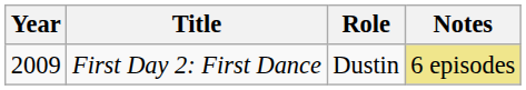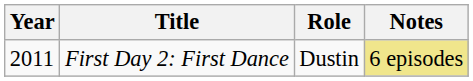 <table class="wikitable sortable">
 <tr>
 <th>Year</th>
 <th>Title</th>
 <th>Role</th>
 <th class="unsortable">Notes</th>
 </tr>
 <tr>
-<td>2009</td>
+<td>2011</td>
 <td><em>First Day 2: First Dance</em></td>
 <td>Dustin</td>
 <td style="background: khaki;">6 episodes</td>
 </tr>
 </table>
